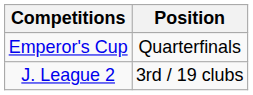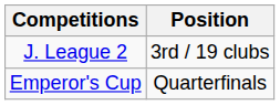 <table class="wikitable" style="text-align:center;">
 <tr>
 <th>Competitions</th>
 <th>Position</th>
 </tr>
 <tr>
+<td><a href='#'>J. League 2</a></td>
+<td>3rd / 19 clubs</td>
+</tr>
+<tr>
 <td><a href='#'>Emperor's Cup</a></td>
 <td>Quarterfinals</td>
 </tr>
-<tr>
-<td><a href='#'>J. League 2</a></td>
-<td>3rd / 19 clubs</td>
-</tr>
 </table>
